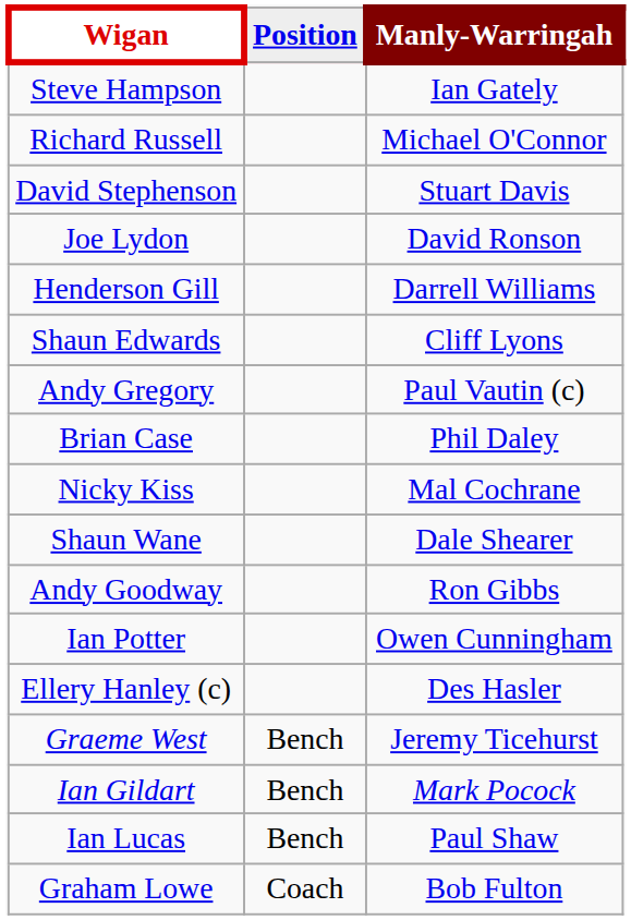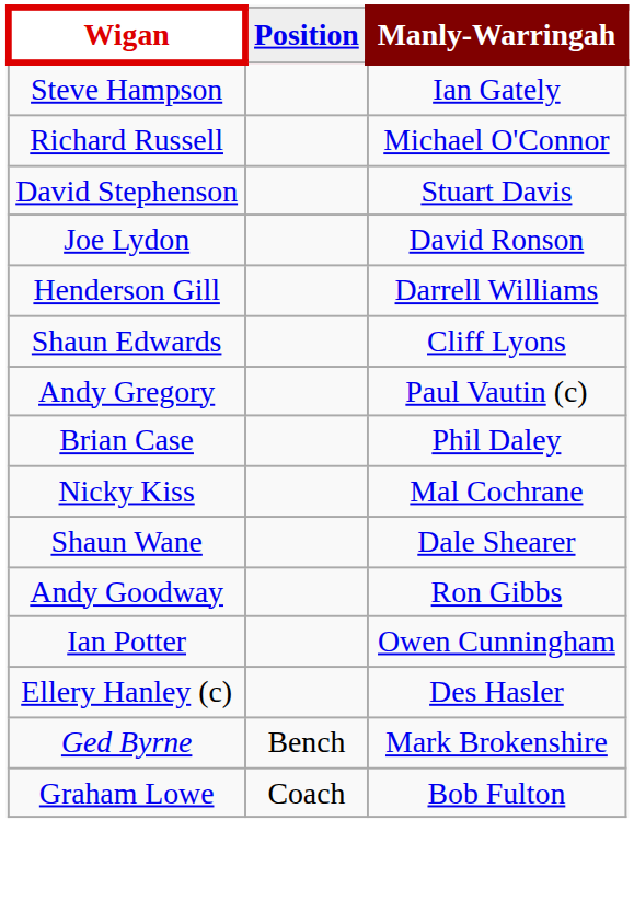 <table align="right" class="wikitable" style="font-size:90%; margin-left:1em">
 <tr bgcolor="#FF0033">
 <th align="centre"  style="border: 3px solid #DD0000; background: white; color: #DD0000">Wigan</th>
 <th align="center" style="background: #eeeeee; color: black"><a href='#'>Position</a></th>
 <th align="centre"  style="border: 3px solid maroon; background: maroon; color: white">Manly-Warringah</th>
 </tr>
 <tr align=center>
 <td><a href='#'>Steve Hampson</a></td>
 <td></td>
 <td><a href='#'>Ian Gately</a></td>
 </tr>
 <tr align=center>
 <td><a href='#'>Richard Russell</a></td>
 <td></td>
 <td><a href='#'>Michael O'Connor</a></td>
 </tr>
 <tr align=center>
 <td><a href='#'>David Stephenson</a></td>
 <td></td>
 <td><a href='#'>Stuart Davis</a></td>
 </tr>
 <tr align=center>
 <td><a href='#'>Joe Lydon</a></td>
 <td></td>
 <td><a href='#'>David Ronson</a></td>
 </tr>
 <tr align=center>
 <td><a href='#'>Henderson Gill</a></td>
 <td></td>
 <td><a href='#'>Darrell Williams</a></td>
 </tr>
 <tr align=center>
 <td><a href='#'>Shaun Edwards</a></td>
 <td></td>
 <td><a href='#'>Cliff Lyons</a></td>
 </tr>
 <tr align=center>
 <td><a href='#'>Andy Gregory</a></td>
 <td></td>
 <td><a href='#'>Paul Vautin</a> (c)</td>
 </tr>
 <tr align=center>
 <td><a href='#'>Brian Case</a></td>
 <td></td>
 <td><a href='#'>Phil Daley</a></td>
 </tr>
 <tr align=center>
 <td><a href='#'>Nicky Kiss</a></td>
 <td></td>
 <td><a href='#'>Mal Cochrane</a></td>
 </tr>
 <tr align=center>
 <td><a href='#'>Shaun Wane</a></td>
 <td></td>
 <td><a href='#'>Dale Shearer</a></td>
 </tr>
 <tr align=center>
 <td><a href='#'>Andy Goodway</a></td>
 <td></td>
 <td><a href='#'>Ron Gibbs</a></td>
 </tr>
 <tr align=center>
 <td><a href='#'>Ian Potter</a></td>
 <td></td>
 <td><a href='#'>Owen Cunningham</a></td>
 </tr>
 <tr align=center>
 <td><a href='#'>Ellery Hanley</a> (c)</td>
 <td></td>
 <td><a href='#'>Des Hasler</a></td>
 </tr>
 <tr align=center>
-<td><em><a href='#'>Graeme West</a></em></td>
+<td><em><a href='#'>Ged Byrne</a></em></td>
 <td>Bench</td>
-<td><a href='#'>Jeremy Ticehurst</a></td>
-</tr>
-<tr align=center>
-<td><em><a href='#'>Ian Gildart</a></em></td>
-<td>Bench</td>
-<td><em><a href='#'>Mark Pocock</a></em></td>
-</tr>
-<tr align=center>
-<td><a href='#'>Ian Lucas</a></td>
-<td>Bench</td>
-<td><a href='#'>Paul Shaw</a></td>
+<td><a href='#'>Mark Brokenshire</a></td>
 </tr>
 <tr align=center>
 <td><a href='#'>Graham Lowe</a></td>
 <td>Coach</td>
 <td><a href='#'>Bob Fulton</a></td>
 </tr>
 </table>
